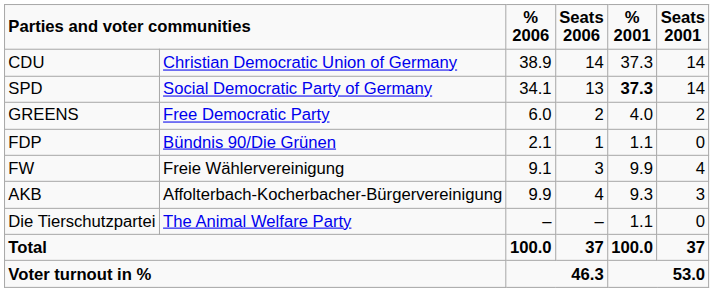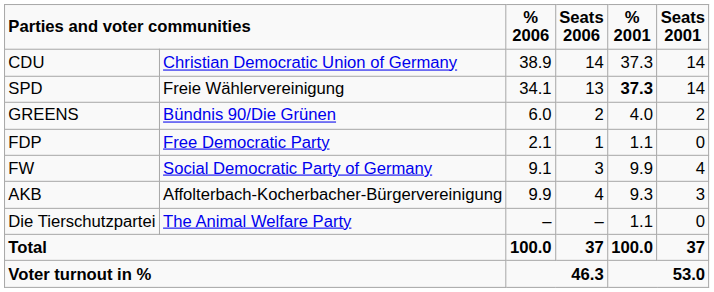 <table class="wikitable">
 <tr --  class="hintergrundfarbe5">
 <td colspan="2"><strong>Parties and voter communities</strong></td>
 <td align="center"><strong>%<br>2006</strong></td>
 <td align="center"><strong>Seats<br>2006</strong></td>
 <td align="center"><strong>%<br>2001</strong></td>
 <td align="center"><strong>Seats<br>2001</strong></td>
 </tr>
 <tr --->
 <td>CDU</td>
 <td><a href='#'>Christian Democratic Union of Germany</a></td>
 <td align="right">38.9</td>
 <td align="right">14</td>
 <td align="right">37.3</td>
 <td align="right">14</td>
 </tr>
 <tr --->
 <td>SPD</td>
-<td><a href='#'>Social Democratic Party of Germany</a></td>
+<td>Freie Wählervereinigung</td>
 <td align="right">34.1</td>
 <td align="right">13</td>
 <td align="right"><strong>37.3</strong></td>
 <td align="right">14</td>
 </tr>
 <tr --->
 <td>GREENS</td>
-<td><a href='#'>Free Democratic Party</a></td>
+<td><a href='#'>Bündnis 90/Die Grünen</a></td>
 <td align="right">6.0</td>
 <td align="right">2</td>
 <td align="right">4.0</td>
 <td align="right">2</td>
 </tr>
 <tr --->
 <td>FDP</td>
-<td><a href='#'>Bündnis 90/Die Grünen</a></td>
+<td><a href='#'>Free Democratic Party</a></td>
 <td align="right">2.1</td>
 <td align="right">1</td>
 <td align="right">1.1</td>
 <td align="right">0</td>
 </tr>
 <tr --->
 <td>FW</td>
-<td>Freie Wählervereinigung</td>
+<td><a href='#'>Social Democratic Party of Germany</a></td>
 <td align="right">9.1</td>
 <td align="right">3</td>
 <td align="right">9.9</td>
 <td align="right">4</td>
 </tr>
 <tr --->
 <td>AKB</td>
 <td>Affolterbach-Kocherbacher-Bürgervereinigung</td>
 <td align="right">9.9</td>
 <td align="right">4</td>
 <td align="right">9.3</td>
 <td align="right">3</td>
 </tr>
 <tr -->
 <td>Die Tierschutzpartei</td>
 <td><a href='#'>The Animal Welfare Party</a></td>
 <td align="right">–</td>
 <td align="right">–</td>
 <td align="right">1.1</td>
 <td align="right">0</td>
 </tr>
 <tr -- class="hintergrundfarbe5">
 <td colspan="2"><strong>Total</strong></td>
 <td align="right"><strong>100.0</strong></td>
 <td align="right"><strong>37</strong></td>
 <td align="right"><strong>100.0</strong></td>
 <td align="right"><strong>37</strong></td>
 </tr>
 <tr -- class="hintergrundfarbe5">
 <td colspan="2"><strong>Voter turnout in %</strong></td>
 <td colspan="2" align="right"><strong>46.3</strong></td>
 <td colspan="2" align="right"><strong>53.0</strong></td>
 </tr>
 </table>
